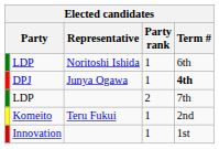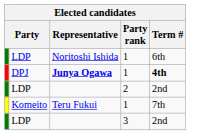 <table class=wikitable>
 <tr valign=bottom>
 <th colspan="5">Elected candidates</th>
 </tr>
 <tr>
 <th colspan="2">Party</th>
 <th>Representative</th>
 <th>Party<br>rank</th>
 <th>Term #</th>
 </tr>
 <tr>
 <td bgcolor=green></td>
 <td><a href='#'>LDP</a></td>
 <td><a href='#'>Noritoshi Ishida</a></td>
 <td>1</td>
 <td>6th</td>
 </tr>
 <tr>
 <td bgcolor=red></td>
 <td><a href='#'>DPJ</a></td>
-<td><a href='#'>Junya Ogawa</a></td>
+<td><strong><a href='#'>Junya Ogawa</a></strong></td>
 <td>1</td>
 <td><strong>4th</strong></td>
 </tr>
 <tr>
 <td bgcolor=green></td>
 <td>LDP</td>
 <td></td>
 <td>2</td>
-<td>7th</td>
+<td>2nd</td>
 </tr>
 <tr>
 <td bgcolor=yellow></td>
 <td><a href='#'>Komeito</a></td>
 <td><a href='#'>Teru Fukui</a></td>
 <td>1</td>
+<td>7th</td>
+</tr>
+<tr>
+<td bgcolor=green></td>
+<td>LDP</td>
+<td></td>
+<td>3</td>
 <td>2nd</td>
 </tr>
-<tr>
-<td bgcolor=dark green></td>
-<td><a href='#'>Innovation</a></td>
-<td></td>
-<td>1</td>
-<td>1st</td>
-</tr>
 </table>
